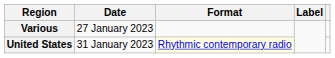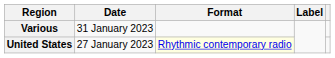 <table class="wikitable plainrowheaders">
 <tr>
 <th scope="col">Region</th>
 <th scope="col">Date</th>
 <th scope="col">Format</th>
 <th scope="col">Label</th>
 <th scope="col"></th>
 </tr>
 <tr>
 <th scope="row">Various</th>
-<td>27 January 2023</td>
+<td>31 January 2023</td>
 <td></td>
 <td rowspan="2"></td>
 <td style="text-align:center"></td>
 </tr>
 <tr>
 <th scope="row">United States</th>
-<td>31 January 2023</td>
+<td>27 January 2023</td>
 <td style="background: lightyellow;"><a href='#'>Rhythmic contemporary radio</a></td>
 <td style="text-align:center"></td>
 </tr>
 </table>
